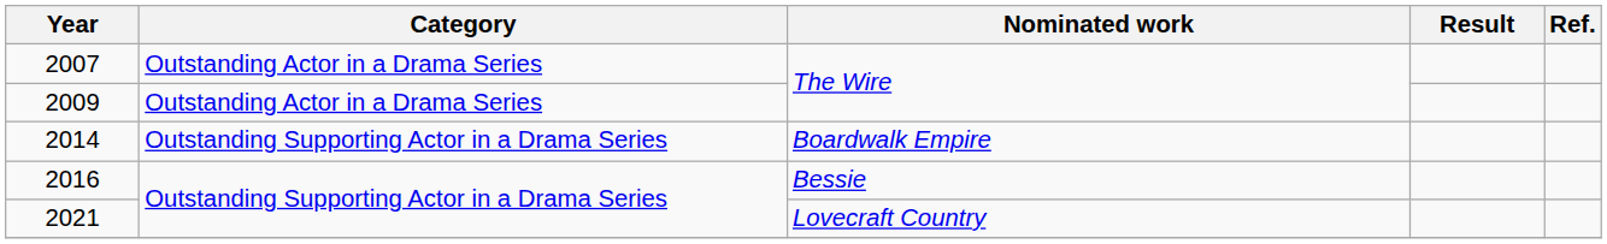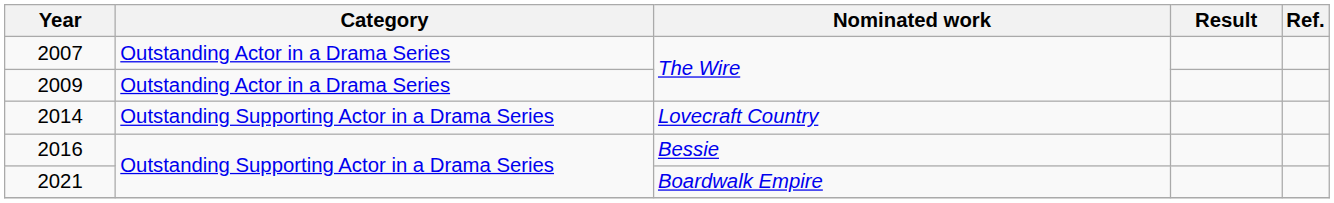 <table class=wikitable>
 <tr>
 <th scope="col" style="width:5em;">Year</th>
 <th scope="col" style="width:26em;">Category</th>
 <th scope="col" style="width:25em;">Nominated work</th>
 <th scope="col" style="width:5em;">Result</th>
 <th>Ref.</th>
 </tr>
 <tr>
 <td style="text-align:center;">2007</td>
 <td><a href='#'>Outstanding Actor in a Drama Series</a></td>
 <td rowspan=2><em><a href='#'>The Wire</a></em></td>
 <td></td>
 <td></td>
 </tr>
 <tr>
 <td style="text-align:center;">2009</td>
 <td><a href='#'>Outstanding Actor in a Drama Series</a></td>
 <td></td>
 <td></td>
 </tr>
 <tr>
 <td style="text-align:center;">2014</td>
 <td><a href='#'>Outstanding Supporting Actor in a Drama Series</a></td>
-<td><em><a href='#'>Boardwalk Empire</a></em></td>
+<td><em><a href='#'>Lovecraft Country</a></em></td>
 <td></td>
 <td></td>
 </tr>
 <tr>
 <td style="text-align:center;">2016</td>
 <td rowspan=2><a href='#'>Outstanding Supporting Actor in a Drama Series</a></td>
 <td><em><a href='#'>Bessie</a></em></td>
 <td></td>
 <td></td>
 </tr>
 <tr>
 <td style="text-align:center;">2021</td>
-<td><em><a href='#'>Lovecraft Country</a></em></td>
+<td><em><a href='#'>Boardwalk Empire</a></em></td>
 <td></td>
 <td></td>
 </tr>
 <tr>
 </tr>
 </table>
